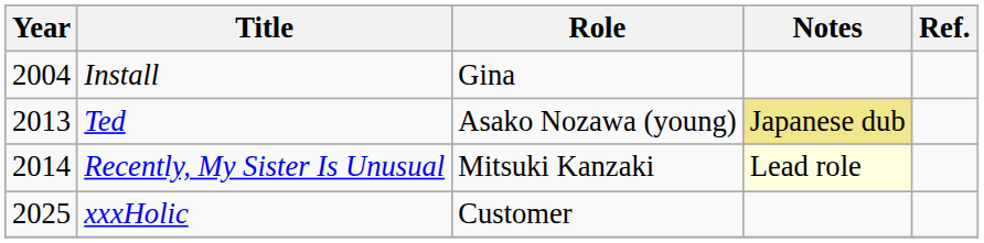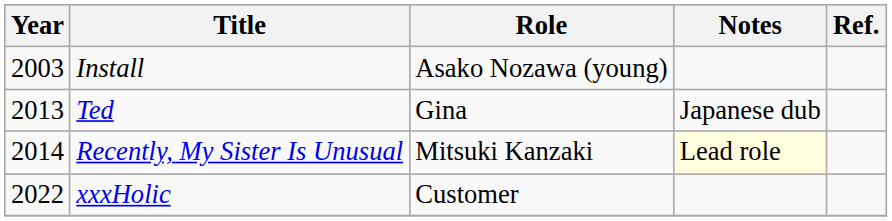 <table class="wikitable">
 <tr>
 <th>Year</th>
 <th>Title</th>
 <th>Role</th>
 <th>Notes</th>
 <th>Ref.</th>
 </tr>
 <tr>
-<td>2004</td>
+<td>2003</td>
 <td><em>Install</em></td>
-<td>Gina</td>
+<td>Asako Nozawa (young)</td>
 <td></td>
 <td></td>
 </tr>
 <tr>
 <td>2013</td>
 <td><em><a href='#'>Ted</a></em></td>
-<td>Asako Nozawa (young)</td>
-<td style="background: khaki;">Japanese dub</td>
+<td>Gina</td>
+<td>Japanese dub</td>
 <td></td>
 </tr>
 <tr>
 <td>2014</td>
 <td><em><a href='#'>Recently, My Sister Is Unusual</a></em></td>
 <td>Mitsuki Kanzaki</td>
 <td style="background: lightyellow;">Lead role</td>
 <td></td>
 </tr>
 <tr>
-<td>2025</td>
+<td>2022</td>
 <td><em><a href='#'>xxxHolic</a></em></td>
 <td>Customer</td>
 <td></td>
 <td></td>
 </tr>
 <tr>
 </tr>
 </table>
